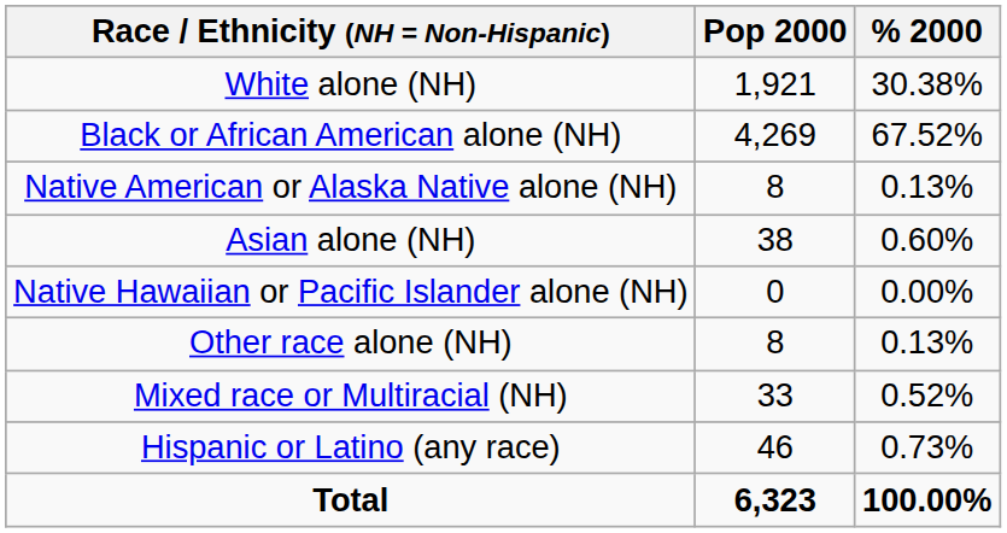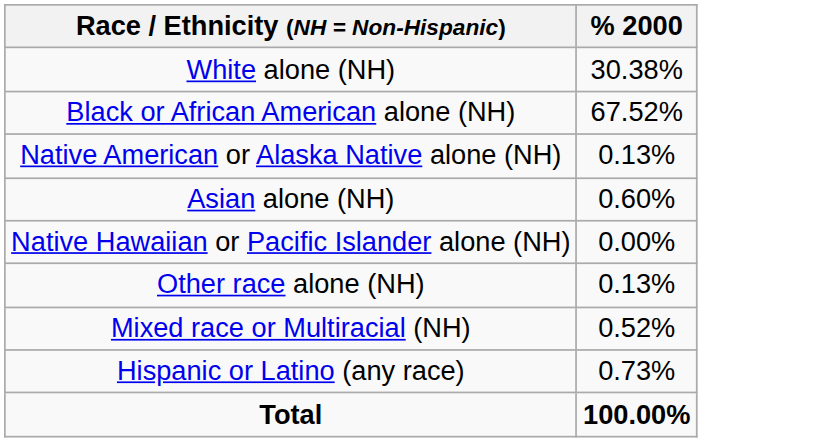 <table class="wikitable" style="text-align:center;">
 <tr>
 <th>Race / Ethnicity <small>(<em>NH = Non-Hispanic</em>)</small></th>
-<th>Pop 2000</th>
 <th>% 2000</th>
 </tr>
 <tr>
 <td><a href='#'>White</a> alone (NH)</td>
-<td>1,921</td>
 <td>30.38%</td>
 </tr>
 <tr>
 <td><a href='#'>Black or African American</a> alone (NH)</td>
-<td>4,269</td>
 <td>67.52%</td>
 </tr>
 <tr>
 <td><a href='#'>Native American</a> or <a href='#'>Alaska Native</a> alone (NH)</td>
-<td>8</td>
 <td>0.13%</td>
 </tr>
 <tr>
 <td><a href='#'>Asian</a> alone (NH)</td>
-<td>38</td>
 <td>0.60%</td>
 </tr>
 <tr>
 <td><a href='#'>Native Hawaiian</a> or <a href='#'>Pacific Islander</a> alone (NH)</td>
-<td>0</td>
 <td>0.00%</td>
 </tr>
 <tr>
 <td><a href='#'>Other race</a> alone (NH)</td>
-<td>8</td>
 <td>0.13%</td>
 </tr>
 <tr>
 <td><a href='#'>Mixed race or Multiracial</a> (NH)</td>
-<td>33</td>
 <td>0.52%</td>
 </tr>
 <tr>
 <td><a href='#'>Hispanic or Latino</a> (any race)</td>
-<td>46</td>
 <td>0.73%</td>
 </tr>
 <tr>
 <td><strong>Total</strong></td>
-<td><strong>6,323</strong></td>
 <td><strong>100.00%</strong></td>
 </tr>
 </table>
